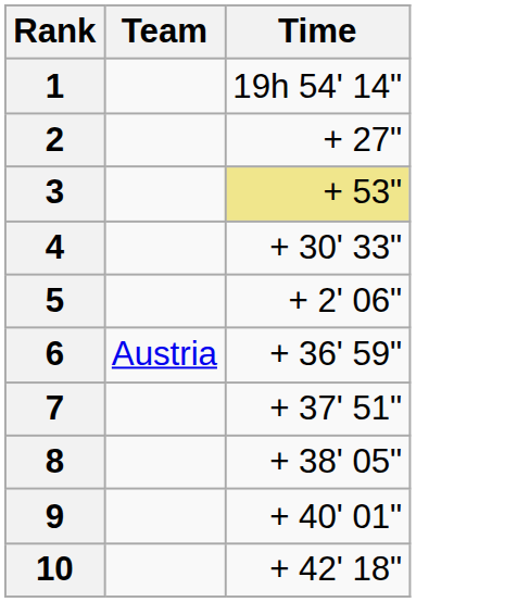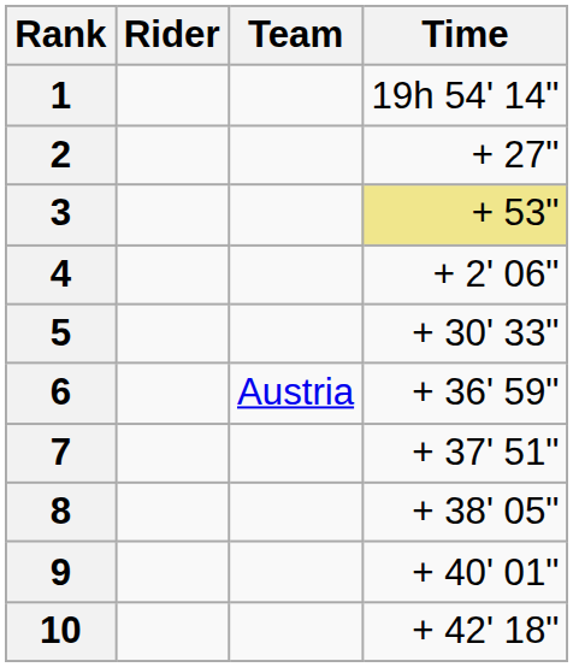 <table class="wikitable" margin-bottom:0;">
 <tr>
 <th scope="col">Rank</th>
+<th scope="col">Rider</th>
 <th scope="col">Team</th>
 <th scope="col">Time</th>
 </tr>
 <tr>
 <th scope="row">1</th>
+<td> </td>
 <td></td>
 <td align="right">19h 54' 14"</td>
 </tr>
 <tr>
 <th scope="row">2</th>
 <td></td>
+<td></td>
 <td align="right">+ 27"</td>
 </tr>
 <tr>
 <th scope="row">3</th>
 <td></td>
+<td></td>
 <td align="right" style="background: khaki;">+ 53"</td>
 </tr>
 <tr>
 <th scope="row">4</th>
+<td> </td>
+<td></td>
+<td align="right">+ 2' 06"</td>
+</tr>
+<tr>
+<th scope="row">5</th>
+<td></td>
 <td></td>
 <td align="right">+ 30' 33"</td>
 </tr>
 <tr>
-<th scope="row">5</th>
+<th scope="row">6</th>
 <td></td>
-<td align="right">+ 2' 06"</td>
-</tr>
-<tr>
-<th scope="row">6</th>
 <td><a href='#'>Austria</a></td>
 <td align="right">+ 36' 59"</td>
 </tr>
 <tr>
 <th scope="row">7</th>
 <td></td>
+<td></td>
 <td align="right">+ 37' 51"</td>
 </tr>
 <tr>
 <th scope="row">8</th>
+<td></td>
 <td></td>
 <td align="right">+ 38' 05"</td>
 </tr>
 <tr>
 <th scope="row">9</th>
 <td></td>
+<td></td>
 <td align="right">+ 40' 01"</td>
 </tr>
 <tr>
 <th scope="row">10</th>
 <td></td>
+<td></td>
 <td align="right">+ 42' 18"</td>
 </tr>
 </table>
